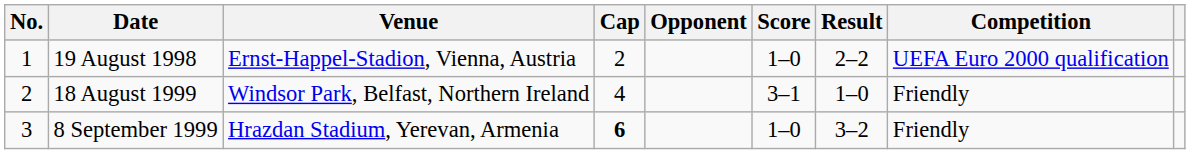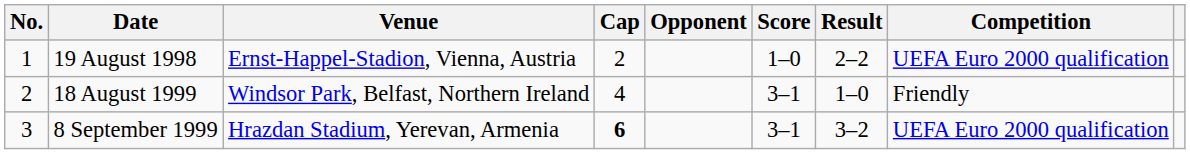 <table class="wikitable plainrowheaders sortable">
 <tr>
 <th scope=col>No.</th>
 <th scope=col>Date</th>
 <th scope=col>Venue</th>
 <th scope=col>Cap</th>
 <th scope=col>Opponent</th>
 <th scope=col>Score</th>
 <th scope=col>Result</th>
 <th scope=col>Competition</th>
 <th scope=col class=unsortable></th>
 </tr>
 <tr>
 <td align="center">1</td>
 <td>19 August 1998</td>
 <td><a href='#'>Ernst-Happel-Stadion</a>, Vienna, Austria</td>
 <td align="center">2</td>
 <td></td>
 <td align="center">1–0</td>
 <td align="center">2–2</td>
 <td><a href='#'>UEFA Euro 2000 qualification</a></td>
 <td align="center"></td>
 </tr>
 <tr>
 <td align="center">2</td>
 <td>18 August 1999</td>
 <td><a href='#'>Windsor Park</a>, Belfast, Northern Ireland</td>
 <td align="center">4</td>
 <td></td>
 <td align="center">3–1</td>
 <td align="center">1–0</td>
 <td>Friendly</td>
 <td align="center"></td>
 </tr>
 <tr>
 <td align="center">3</td>
 <td>8 September 1999</td>
 <td><a href='#'>Hrazdan Stadium</a>, Yerevan, Armenia</td>
 <td align="center"><strong>6</strong></td>
 <td></td>
-<td align="center">1–0</td>
+<td align="center">3–1</td>
 <td align="center">3–2</td>
-<td>Friendly</td>
+<td><a href='#'>UEFA Euro 2000 qualification</a></td>
 <td align="center"></td>
 </tr>
 </table>
